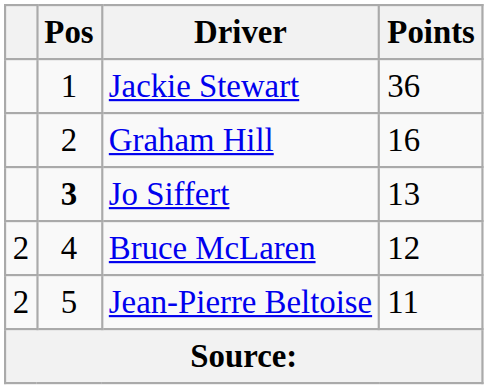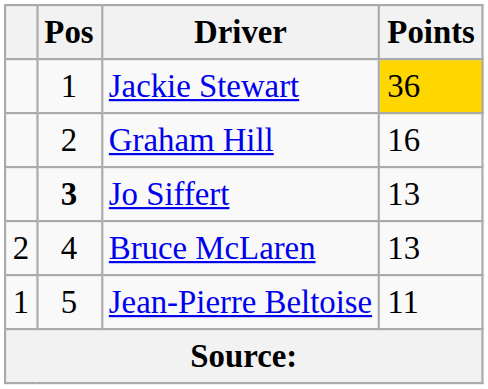 <table class="wikitable" style="font-size: 95%;">
 <tr>
 <th></th>
 <th>Pos</th>
 <th>Driver</th>
 <th>Points</th>
 </tr>
 <tr>
 <td align="left"></td>
 <td align="center">1</td>
 <td> <a href='#'>Jackie Stewart</a></td>
-<td align="left">36</td>
+<td align="left" style="background: gold;">36</td>
 </tr>
 <tr>
 <td align="left"></td>
 <td align="center">2</td>
 <td> <a href='#'>Graham Hill</a></td>
 <td align="left">16</td>
 </tr>
 <tr>
 <td align="left"></td>
 <td align="center"><strong>3</strong></td>
 <td> <a href='#'>Jo Siffert</a></td>
 <td align="left">13</td>
 </tr>
 <tr>
 <td align="left"> 2</td>
 <td align="center">4</td>
 <td> <a href='#'>Bruce McLaren</a></td>
-<td align="left">12</td>
+<td align="left">13</td>
 </tr>
 <tr>
-<td align="left"> 2</td>
+<td align="left"> 1</td>
 <td align="center">5</td>
 <td> <a href='#'>Jean-Pierre Beltoise</a></td>
 <td align="left">11</td>
 </tr>
 <tr>
 <th colspan=4>Source: </th>
 </tr>
 </table>
